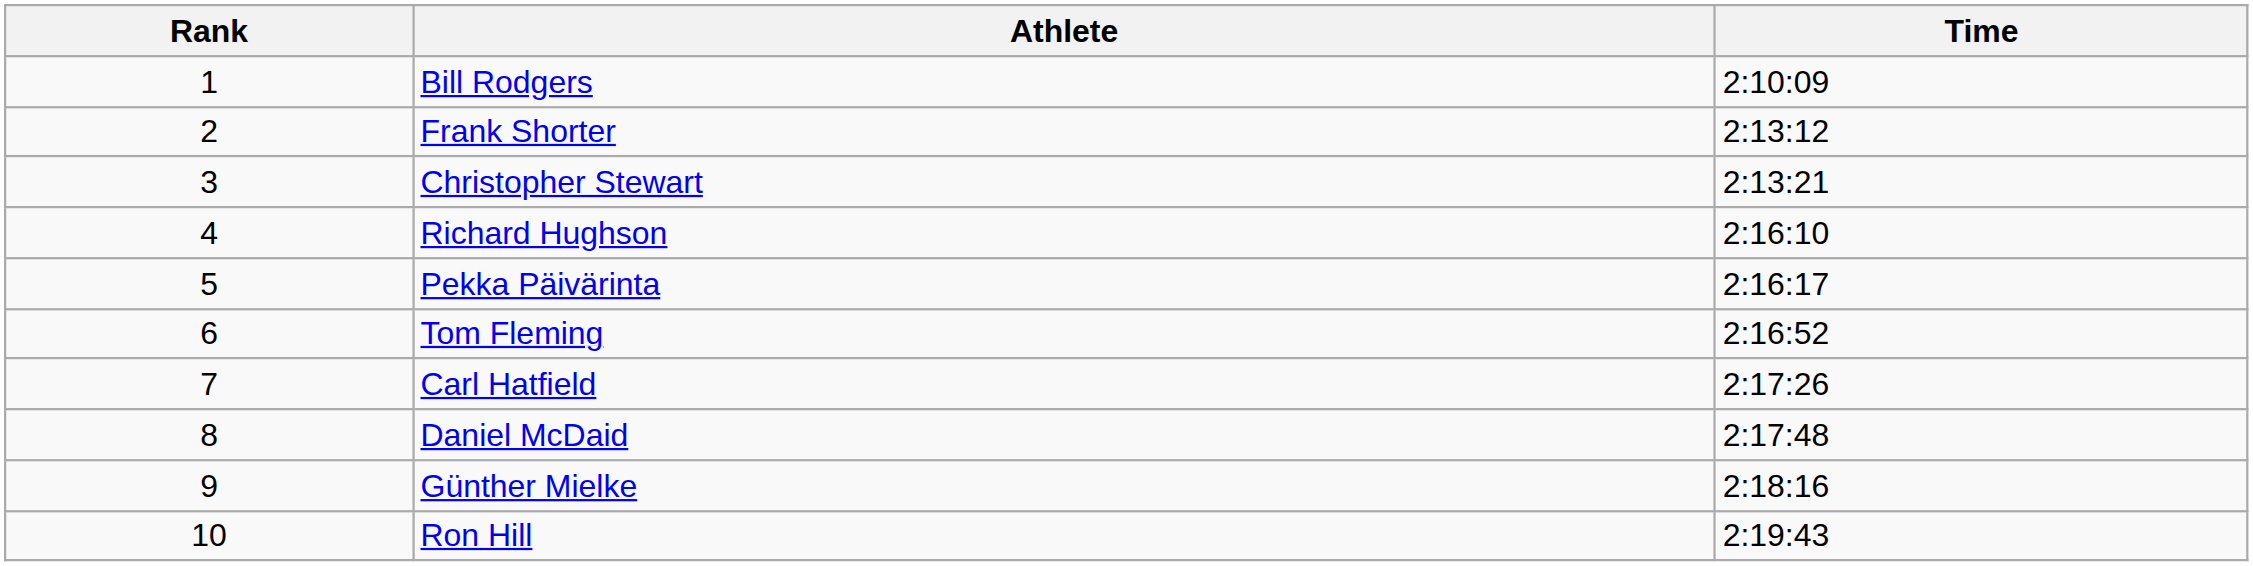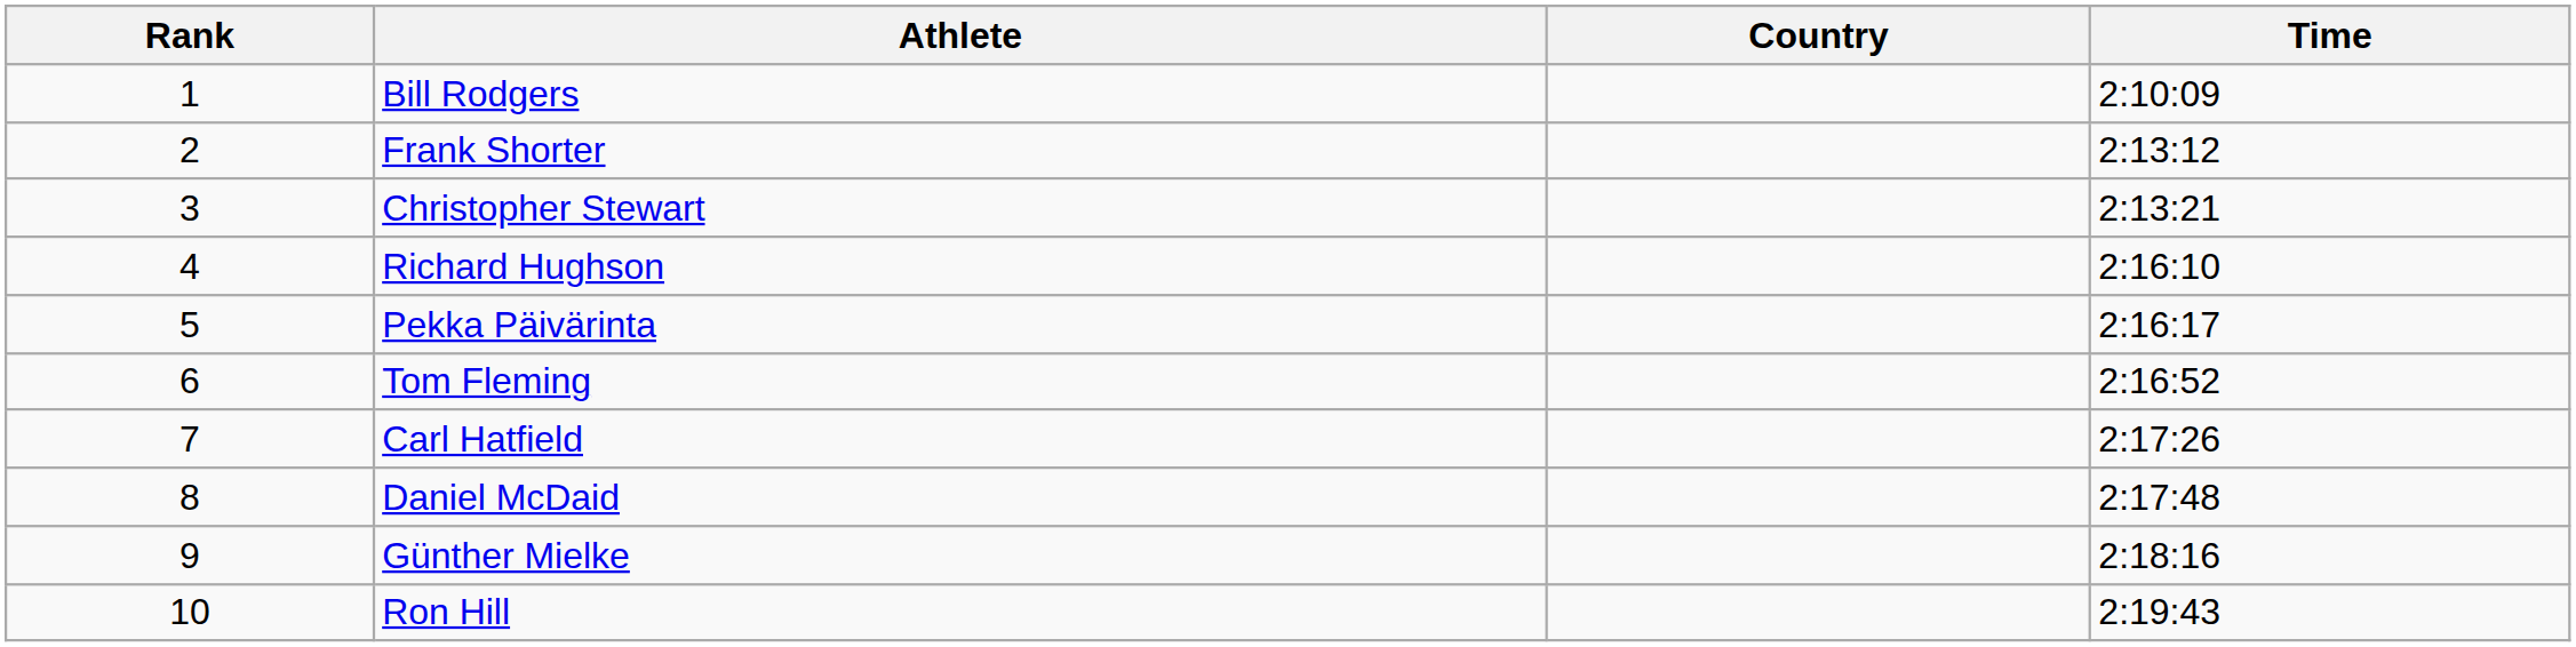 <table class="wikitable" width=80% style="font-size:90%; text-align:left;">
 <tr>
 <th>Rank</th>
 <th>Athlete</th>
+<th>Country</th>
 <th>Time</th>
 </tr>
 <tr>
 <td style="text-align:center">1</td>
 <td><a href='#'>Bill Rodgers</a></td>
+<td></td>
 <td>2:10:09</td>
 </tr>
 <tr>
 <td style="text-align:center">2</td>
 <td><a href='#'>Frank Shorter</a></td>
+<td></td>
 <td>2:13:12</td>
 </tr>
 <tr>
 <td style="text-align:center">3</td>
 <td><a href='#'>Christopher Stewart</a></td>
+<td></td>
 <td>2:13:21</td>
 </tr>
 <tr>
 <td style="text-align:center">4</td>
 <td><a href='#'>Richard Hughson</a></td>
+<td></td>
 <td>2:16:10</td>
 </tr>
 <tr>
 <td style="text-align:center">5</td>
 <td><a href='#'>Pekka Päivärinta</a></td>
+<td></td>
 <td>2:16:17</td>
 </tr>
 <tr>
 <td style="text-align:center">6</td>
 <td><a href='#'>Tom Fleming</a></td>
+<td></td>
 <td>2:16:52</td>
 </tr>
 <tr>
 <td style="text-align:center">7</td>
 <td><a href='#'>Carl Hatfield</a></td>
+<td></td>
 <td>2:17:26</td>
 </tr>
 <tr>
 <td style="text-align:center">8</td>
 <td><a href='#'>Daniel McDaid</a></td>
+<td></td>
 <td>2:17:48</td>
 </tr>
 <tr>
 <td style="text-align:center">9</td>
 <td><a href='#'>Günther Mielke</a></td>
+<td></td>
 <td>2:18:16</td>
 </tr>
 <tr>
 <td style="text-align:center">10</td>
 <td><a href='#'>Ron Hill</a></td>
+<td></td>
 <td>2:19:43</td>
 </tr>
 </table>
